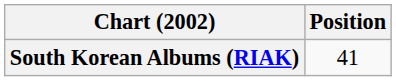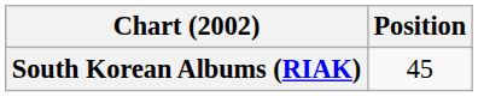 <table class="wikitable plainrowheaders">
 <tr>
 <th>Chart (2002)</th>
 <th>Position</th>
 </tr>
 <tr>
 <th scope="row">South Korean Albums (<a href='#'>RIAK</a>)</th>
-<td style="text-align:center;">41</td>
+<td style="text-align:center;">45</td>
 </tr>
 </table>
